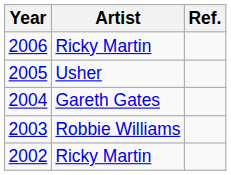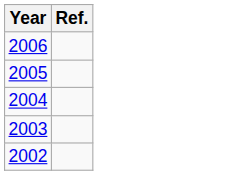 <table class="wikitable">
 <tr>
 <th>Year</th>
-<th>Artist</th>
 <th>Ref.</th>
 </tr>
 <tr>
 <td><a href='#'>2006</a></td>
-<td><a href='#'>Ricky Martin</a></td>
 <td></td>
 </tr>
 <tr>
 <td><a href='#'>2005</a></td>
-<td><a href='#'>Usher</a></td>
 <td></td>
 </tr>
 <tr>
 <td><a href='#'>2004</a></td>
-<td><a href='#'>Gareth Gates</a></td>
 <td></td>
 </tr>
 <tr>
 <td><a href='#'>2003</a></td>
-<td><a href='#'>Robbie Williams</a></td>
 <td></td>
 </tr>
 <tr>
 <td><a href='#'>2002</a></td>
-<td><a href='#'>Ricky Martin</a></td>
 <td></td>
 </tr>
 </table>
